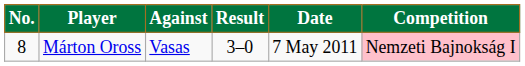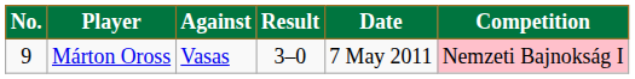 <table class="wikitable plainrowheaders sortable">
 <tr>
 <th style="background-color:#00753F;color:white;border:1px solid #A46E21">No.</th>
 <th style="background-color:#00753F;color:white;border:1px solid #A46E21">Player</th>
 <th style="background-color:#00753F;color:white;border:1px solid #A46E21">Against</th>
 <th style="background-color:#00753F;color:white;border:1px solid #A46E21">Result</th>
 <th style="background-color:#00753F;color:white;border:1px solid #A46E21">Date</th>
 <th style="background-color:#00753F;color:white;border:1px solid #A46E21">Competition</th>
 </tr>
 <tr>
-<td style="text-align:center;">8</td>
+<td style="text-align:center;">9</td>
 <td style="text-align:left;"> <a href='#'>Márton Oross</a></td>
 <td style="text-align:left;"><a href='#'>Vasas</a></td>
 <td style="text-align:center;">3–0</td>
 <td style="text-align:left;">7 May 2011</td>
 <td style="background: pink; text-align:left;">Nemzeti Bajnokság I</td>
 </tr>
 </table>
